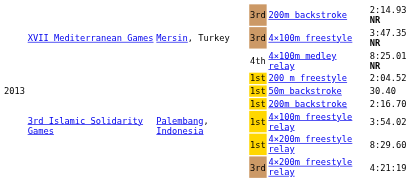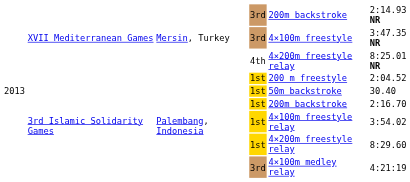 <table>
 <tr>
 <td rowspan=9>2013</td>
 <td rowspan=3><a href='#'>XVII Mediterranean Games</a></td>
 <td rowspan=3><a href='#'>Mersin</a>, Turkey</td>
 <td bgcolor=cc9966>3rd</td>
 <td><a href='#'>200m backstroke</a></td>
 <td>2:14.93 <strong>NR</strong></td>
 </tr>
 <tr>
 <td bgcolor=cc9966>3rd</td>
 <td><a href='#'>4×100m freestyle</a></td>
 <td>3:47.35 <strong>NR</strong></td>
 </tr>
 <tr>
 <td bgcolor=>4th</td>
-<td><a href='#'>4×100m medley relay</a></td>
+<td><a href='#'>4×200m freestyle relay</a></td>
 <td>8:25.01 <strong>NR</strong></td>
 </tr>
 <tr>
 <td rowspan=6><a href='#'>3rd Islamic Solidarity Games</a></td>
 <td rowspan=6><a href='#'>Palembang</a>, <a href='#'>Indonesia</a></td>
 <td bgcolor=gold>1st</td>
 <td><a href='#'>200 m freestyle</a></td>
 <td>2:04.52</td>
 </tr>
 <tr>
 <td bgcolor=gold>1st</td>
 <td><a href='#'>50m backstroke</a></td>
 <td>30.40</td>
 </tr>
 <tr>
 <td bgcolor=gold>1st</td>
 <td><a href='#'>200m backstroke</a></td>
 <td>2:16.70</td>
 </tr>
 <tr>
 <td bgcolor=gold>1st</td>
 <td><a href='#'>4×100m freestyle relay</a></td>
 <td>3:54.02</td>
 </tr>
 <tr>
 <td bgcolor=gold>1st</td>
 <td><a href='#'>4×200m freestyle relay</a></td>
 <td>8:29.60</td>
 </tr>
 <tr>
 <td bgcolor=cc9966>3rd</td>
-<td><a href='#'>4×200m freestyle relay</a></td>
+<td><a href='#'>4×100m medley relay</a></td>
 <td>4:21:19</td>
 </tr>
 </table>
